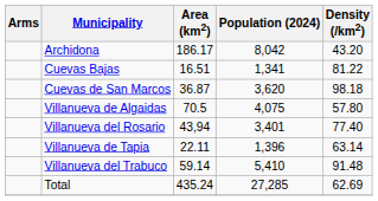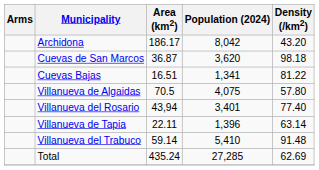 <table class="wikitable sortable">
 <tr>
 <th>Arms</th>
 <th><a href='#'>Municipality</a></th>
 <th>Area<br>(km<sup>2</sup>)</th>
 <th>Population (2024)</th>
 <th>Density<br>(/km<sup>2</sup>)</th>
 </tr>
 <tr>
 <td></td>
 <td><a href='#'>Archidona</a></td>
 <td align="center">186.17</td>
 <td align="center">8,042</td>
 <td align="center">43.20</td>
 </tr>
 <tr>
 <td></td>
+<td><a href='#'>Cuevas de San Marcos</a></td>
+<td align="center">36.87</td>
+<td align="center">3,620</td>
+<td align="center">98.18</td>
+</tr>
+<tr>
+<td></td>
 <td><a href='#'>Cuevas Bajas</a></td>
 <td align="center">16.51</td>
 <td align="center">1,341</td>
 <td align="center">81.22</td>
-</tr>
-<tr>
-<td></td>
-<td><a href='#'>Cuevas de San Marcos</a></td>
-<td align="center">36.87</td>
-<td align="center">3,620</td>
-<td align="center">98.18</td>
 </tr>
 <tr>
 <td></td>
 <td><a href='#'>Villanueva de Algaidas</a></td>
 <td align="center">70.5</td>
 <td align="center">4,075</td>
 <td align="center">57.80</td>
 </tr>
 <tr>
 <td></td>
 <td><a href='#'>Villanueva del Rosario</a></td>
 <td align="center">43,94</td>
 <td align="center">3,401</td>
 <td align="center">77.40</td>
 </tr>
 <tr>
 <td></td>
 <td><a href='#'>Villanueva de Tapia</a></td>
 <td align="center">22.11</td>
 <td align="center">1,396</td>
 <td align="center">63.14</td>
 </tr>
 <tr>
 <td></td>
 <td><a href='#'>Villanueva del Trabuco</a></td>
 <td align="center">59.14</td>
 <td align="center">5,410</td>
 <td align="center">91.48</td>
 </tr>
 <tr>
 <td align="center"></td>
 <td>Total</td>
 <td align="center">435.24</td>
 <td align="center">27,285</td>
 <td align="center">62.69</td>
 </tr>
 <tr>
 </tr>
 </table>
